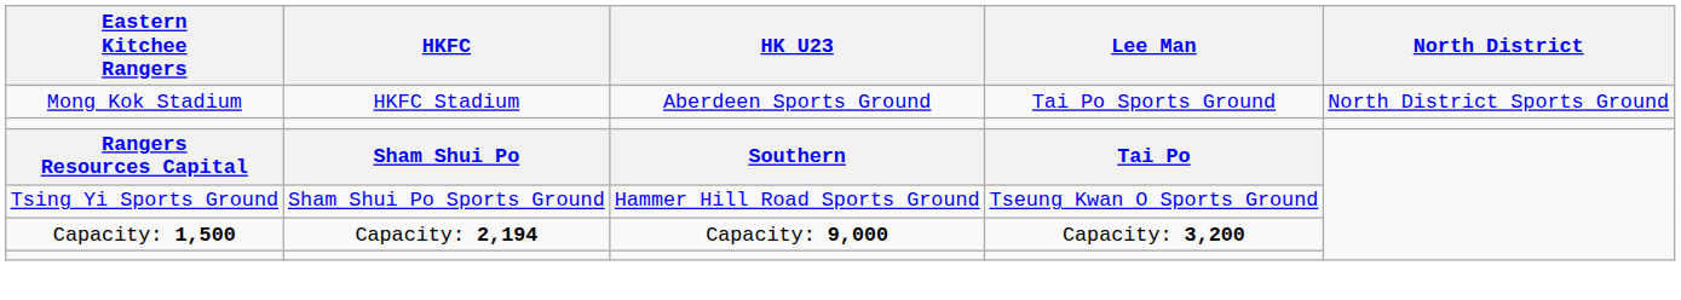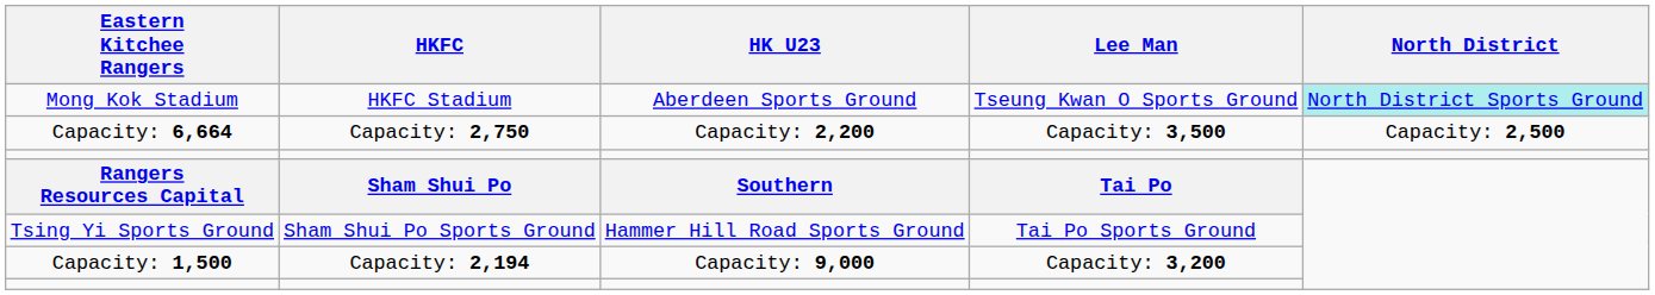 <table class="wikitable" style="text-align:center">
 <tr>
 <th><a href='#'>Eastern</a><br><a href='#'>Kitchee</a><br><a href='#'>Rangers</a></th>
 <th><a href='#'>HKFC</a></th>
 <th><a href='#'>HK U23</a></th>
 <th><a href='#'>Lee Man</a></th>
 <th><a href='#'>North District</a></th>
 </tr>
 <tr>
 <td><a href='#'>Mong Kok Stadium</a></td>
 <td><a href='#'>HKFC Stadium</a></td>
 <td><a href='#'>Aberdeen Sports Ground</a></td>
-<td><a href='#'>Tai Po Sports Ground</a></td>
-<td><a href='#'>North District Sports Ground</a></td>
+<td><a href='#'>Tseung Kwan O Sports Ground</a></td>
+<td style="background: paleturquoise;"><a href='#'>North District Sports Ground</a></td>
+</tr>
+<tr>
+<td>Capacity: <strong>6,664</strong></td>
+<td>Capacity: <strong>2,750</strong></td>
+<td>Capacity: <strong>2,200</strong></td>
+<td>Capacity: <strong>3,500</strong></td>
+<td>Capacity: <strong>2,500</strong></td>
 </tr>
 <tr>
 <td></td>
 <td></td>
 <td></td>
 <td></td>
 <td></td>
 </tr>
 <tr>
 <th><a href='#'>Rangers</a><br><a href='#'>Resources Capital</a></th>
 <th><a href='#'>Sham Shui Po</a></th>
 <th><a href='#'>Southern</a></th>
 <th><a href='#'>Tai Po</a></th>
 </tr>
 <tr>
 <td><a href='#'>Tsing Yi Sports Ground</a></td>
 <td><a href='#'>Sham Shui Po Sports Ground</a></td>
 <td><a href='#'>Hammer Hill Road Sports Ground</a></td>
-<td><a href='#'>Tseung Kwan O Sports Ground</a></td>
+<td><a href='#'>Tai Po Sports Ground</a></td>
 </tr>
 <tr>
 <td>Capacity: <strong>1,500</strong></td>
 <td>Capacity: <strong>2,194</strong></td>
 <td>Capacity: <strong>9,000</strong></td>
 <td>Capacity: <strong>3,200</strong></td>
 </tr>
 <tr>
 <td></td>
 <td></td>
 <td></td>
 <td></td>
 </tr>
 </table>
